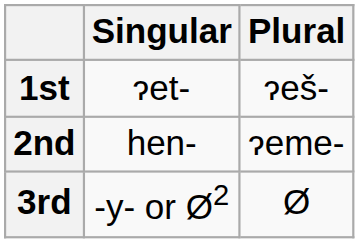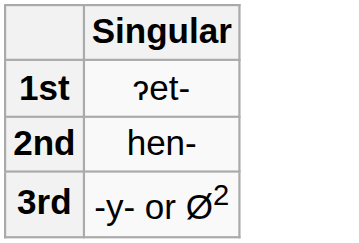 <table class="wikitable">
 <tr>
 <th colspan=1></th>
 <th colspan=1>Singular</th>
-<th colspan=1>Plural</th>
 </tr>
 <tr align=center>
 <th>1st</th>
 <td>ɂet-</td>
-<td>ɂeš-</td>
 </tr>
 <tr align=center>
 <th>2nd</th>
 <td>hen-</td>
-<td>ɂeme-</td>
 </tr>
 <tr align=center>
 <th>3rd</th>
 <td>-y- or Ø<sup>2</sup></td>
-<td>Ø</td>
 </tr>
 </table>
